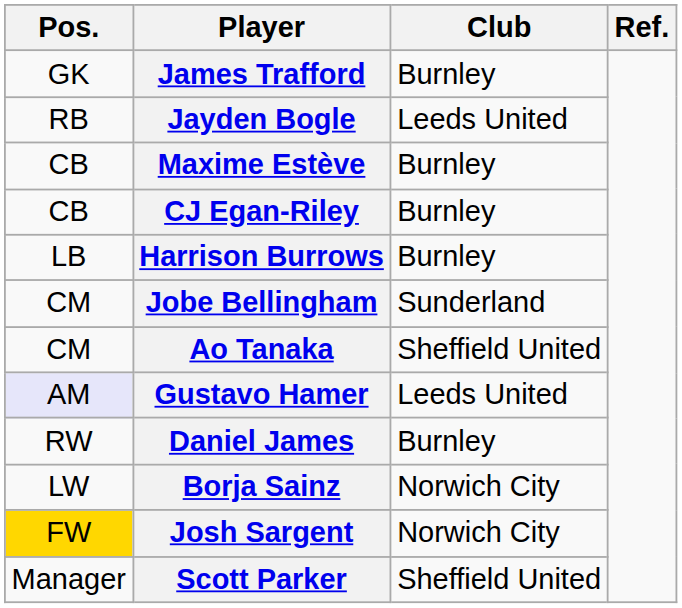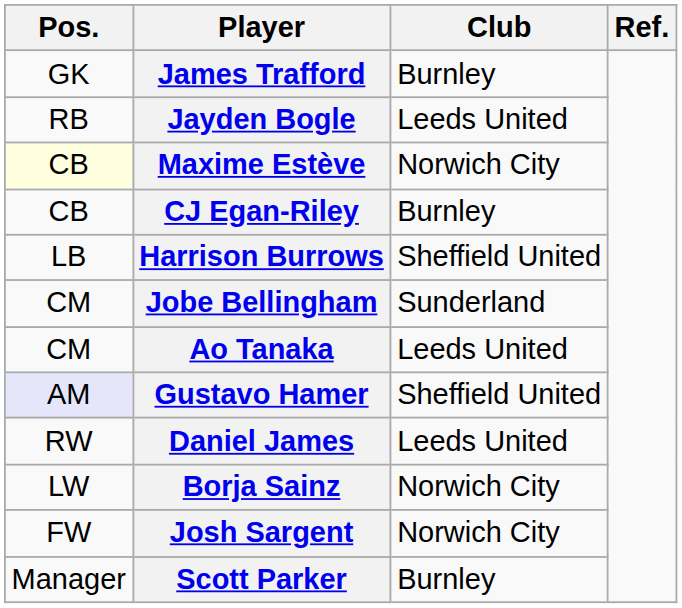 <table class="wikitable plainrowheaders" style="text-align: left">
 <tr>
 <th scope="col">Pos.</th>
 <th scope="col">Player</th>
 <th scope="col">Club</th>
 <th>Ref.</th>
 </tr>
 <tr>
 <td style="text-align:center">GK</td>
 <th scope="row"> <a href='#'>James Trafford</a></th>
 <td>Burnley</td>
 <td rowspan="12"></td>
 </tr>
 <tr>
 <td style="text-align:center">RB</td>
 <th scope="row"> <a href='#'>Jayden Bogle</a></th>
 <td>Leeds United</td>
 </tr>
 <tr>
-<td style="text-align:center">CB</td>
+<td style="background: lightyellow; text-align:center">CB</td>
 <th scope="row"> <a href='#'>Maxime Estève</a></th>
-<td>Burnley</td>
+<td>Norwich City</td>
 </tr>
 <tr>
 <td style="text-align:center">CB</td>
 <th scope="row"> <a href='#'>CJ Egan-Riley</a></th>
 <td>Burnley</td>
 </tr>
 <tr>
 <td style="text-align:center">LB</td>
 <th scope="row"> <a href='#'>Harrison Burrows</a></th>
-<td>Burnley</td>
+<td>Sheffield United</td>
 </tr>
 <tr>
 <td style="text-align:center">CM</td>
 <th scope="row"> <a href='#'>Jobe Bellingham</a></th>
 <td>Sunderland</td>
 </tr>
 <tr>
 <td style="text-align:center">CM</td>
 <th scope="row"> <a href='#'>Ao Tanaka</a></th>
-<td>Sheffield United</td>
+<td>Leeds United</td>
 </tr>
 <tr>
 <td style="background: lavender; text-align:center">AM</td>
 <th scope="row"> <a href='#'>Gustavo Hamer</a></th>
-<td>Leeds United</td>
+<td>Sheffield United</td>
 </tr>
 <tr>
 <td style="text-align:center">RW</td>
 <th scope="row"> <a href='#'>Daniel James</a></th>
-<td>Burnley</td>
+<td>Leeds United</td>
 </tr>
 <tr>
 <td style="text-align:center">LW</td>
 <th scope="row"> <a href='#'>Borja Sainz</a></th>
 <td>Norwich City</td>
 </tr>
 <tr>
-<td style="background: gold; text-align:center">FW</td>
+<td style="text-align:center">FW</td>
 <th scope="row"> <a href='#'>Josh Sargent</a></th>
 <td>Norwich City</td>
 </tr>
 <tr>
 <td style="text-align:center">Manager</td>
 <th scope="row"> <a href='#'>Scott Parker</a></th>
-<td>Sheffield United</td>
+<td>Burnley</td>
 </tr>
 </table>
